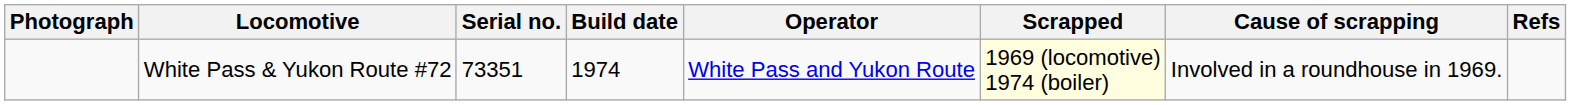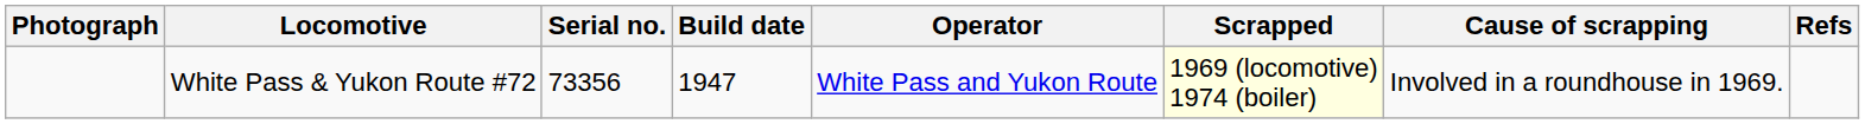 <table class="wikitable">
 <tr>
 <th>Photograph</th>
 <th>Locomotive</th>
 <th>Serial no.</th>
 <th>Build date</th>
 <th>Operator</th>
 <th>Scrapped</th>
 <th>Cause of scrapping</th>
 <th>Refs</th>
 </tr>
 <tr>
 <td></td>
 <td>White Pass & Yukon Route #72</td>
-<td>73351</td>
-<td>1974</td>
+<td>73356</td>
+<td>1947</td>
 <td><a href='#'>White Pass and Yukon Route</a></td>
 <td style="background: lightyellow;">1969 (locomotive)<br>1974 (boiler)</td>
 <td>Involved in a roundhouse in 1969.</td>
 <td></td>
 </tr>
 </table>
